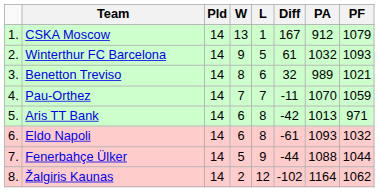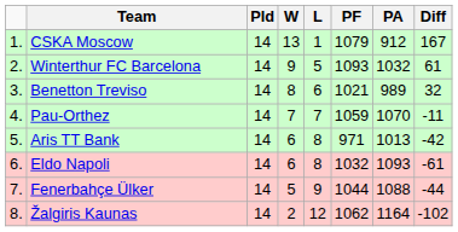 <table class=wikitable style="text-align:center">
 <tr>
 <td width=15></td>
 <th width=220>Team</th>
 <th width=20>Pld</th>
 <th width=20>W</th>
 <th width=20>L</th>
+<th width=20>PF</th>
+<th width=20>PA</th>
 <th width=30>Diff</th>
-<th width=20>PA</th>
-<th width=20>PF</th>
 </tr>
 <tr bgcolor=#ccffcc>
 <td>1.</td>
 <td align=left> <a href='#'>CSKA Moscow</a></td>
 <td>14</td>
 <td>13</td>
 <td>1</td>
+<td>1079</td>
+<td>912</td>
 <td>167</td>
-<td>912</td>
-<td>1079</td>
 </tr>
 <tr bgcolor=#ccffcc>
 <td>2.</td>
 <td align=left> <a href='#'>Winterthur FC Barcelona</a></td>
 <td>14</td>
 <td>9</td>
 <td>5</td>
+<td>1093</td>
+<td>1032</td>
 <td>61</td>
-<td>1032</td>
-<td>1093</td>
 </tr>
 <tr bgcolor=#ccffcc>
 <td>3.</td>
 <td align=left> <a href='#'>Benetton Treviso</a></td>
 <td>14</td>
 <td>8</td>
 <td>6</td>
+<td>1021</td>
+<td>989</td>
 <td>32</td>
-<td>989</td>
-<td>1021</td>
 </tr>
 <tr bgcolor=#ccffcc>
 <td>4.</td>
 <td align=left> <a href='#'>Pau-Orthez</a></td>
 <td>14</td>
 <td>7</td>
 <td>7</td>
+<td>1059</td>
+<td>1070</td>
 <td>-11</td>
-<td>1070</td>
-<td>1059</td>
 </tr>
 <tr bgcolor=#ccffcc>
 <td>5.</td>
 <td align=left> <a href='#'>Aris TT Bank</a></td>
 <td>14</td>
 <td>6</td>
 <td>8</td>
+<td>971</td>
+<td>1013</td>
 <td>-42</td>
-<td>1013</td>
-<td>971</td>
 </tr>
 <tr bgcolor=#ffcccc>
 <td>6.</td>
 <td align=left> <a href='#'>Eldo Napoli</a></td>
 <td>14</td>
 <td>6</td>
 <td>8</td>
+<td>1032</td>
+<td>1093</td>
 <td>-61</td>
-<td>1093</td>
-<td>1032</td>
 </tr>
 <tr bgcolor=#ffcccc>
 <td>7.</td>
 <td align=left> <a href='#'>Fenerbahçe Ülker</a></td>
 <td>14</td>
 <td>5</td>
 <td>9</td>
+<td>1044</td>
+<td>1088</td>
 <td>-44</td>
-<td>1088</td>
-<td>1044</td>
 </tr>
 <tr bgcolor=#ffcccc>
 <td>8.</td>
 <td align=left> <a href='#'>Žalgiris Kaunas</a></td>
 <td>14</td>
 <td>2</td>
 <td>12</td>
+<td>1062</td>
+<td>1164</td>
 <td>-102</td>
-<td>1164</td>
-<td>1062</td>
 </tr>
 </table>
